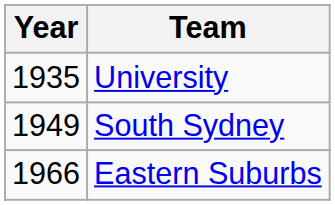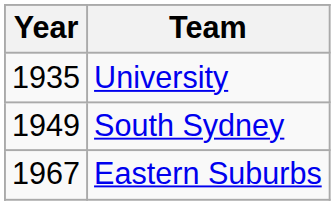 <table class="wikitable">
 <tr>
 <th>Year</th>
 <th>Team</th>
 </tr>
 <tr>
 <td>1935</td>
 <td><a href='#'>University</a></td>
 </tr>
 <tr>
 <td>1949</td>
 <td><a href='#'>South Sydney</a></td>
 </tr>
 <tr>
-<td>1966</td>
+<td>1967</td>
 <td><a href='#'>Eastern Suburbs</a></td>
 </tr>
 </table>
